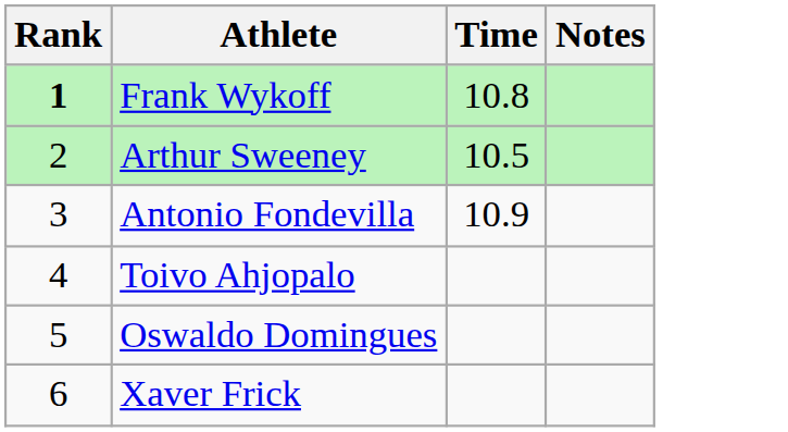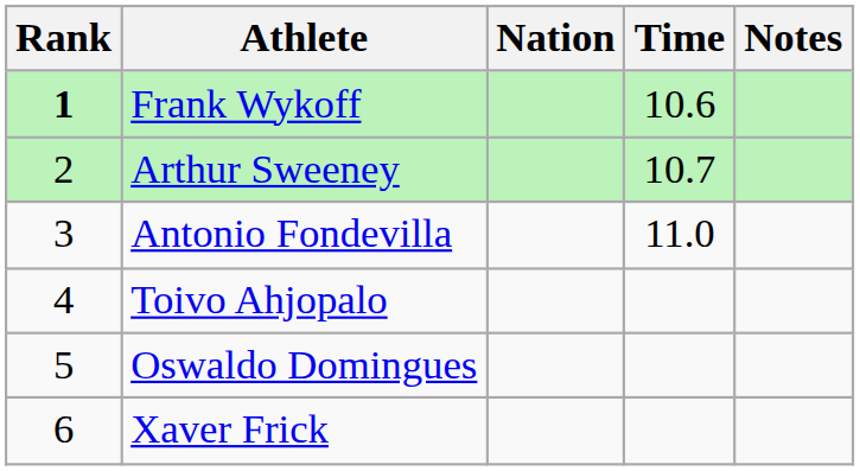 <table class="wikitable sortable" style="text-align:center">
 <tr>
 <th>Rank</th>
 <th>Athlete</th>
+<th>Nation</th>
 <th>Time</th>
 <th>Notes</th>
 </tr>
 <tr bgcolor=bbf3bb>
 <td><strong>1</strong></td>
 <td align=left><a href='#'>Frank Wykoff</a></td>
-<td>10.8</td>
+<td align=left></td>
+<td>10.6</td>
 <td></td>
 </tr>
 <tr bgcolor=bbf3bb>
 <td>2</td>
 <td align=left><a href='#'>Arthur Sweeney</a></td>
-<td>10.5</td>
+<td align=left></td>
+<td>10.7</td>
 <td></td>
 </tr>
 <tr>
 <td>3</td>
 <td align=left><a href='#'>Antonio Fondevilla</a></td>
-<td>10.9</td>
+<td align=left></td>
+<td>11.0</td>
 <td></td>
 </tr>
 <tr>
 <td>4</td>
 <td align=left><a href='#'>Toivo Ahjopalo</a></td>
+<td align=left></td>
 <td></td>
 <td></td>
 </tr>
 <tr>
 <td>5</td>
 <td align=left><a href='#'>Oswaldo Domingues</a></td>
+<td align=left></td>
 <td></td>
 <td></td>
 </tr>
 <tr>
 <td>6</td>
 <td align=left><a href='#'>Xaver Frick</a></td>
+<td align=left></td>
 <td></td>
 <td></td>
 </tr>
 </table>
